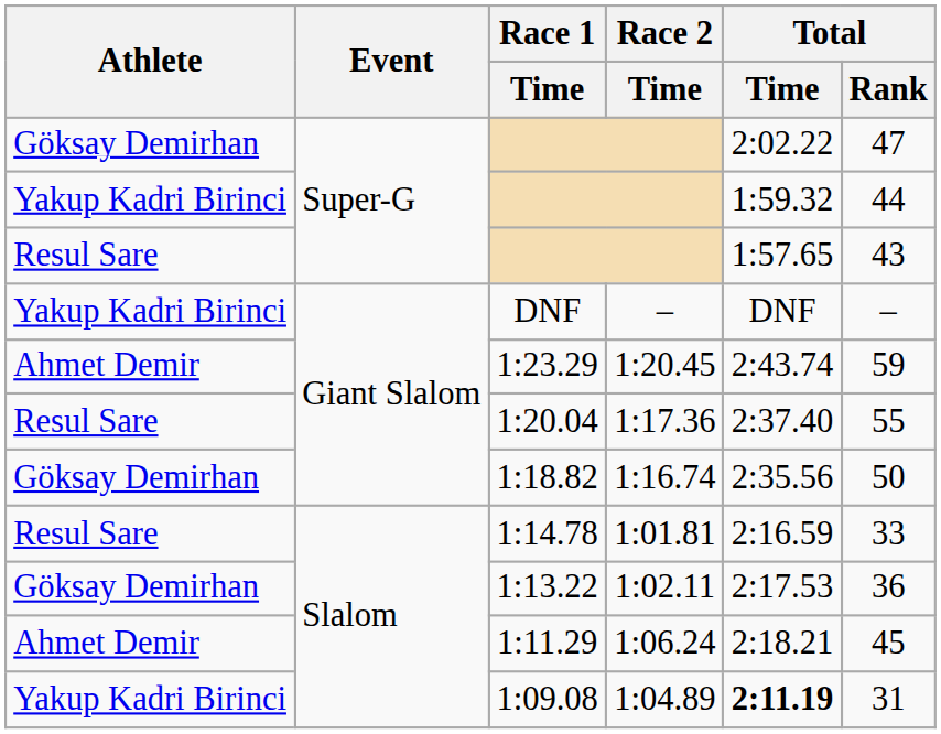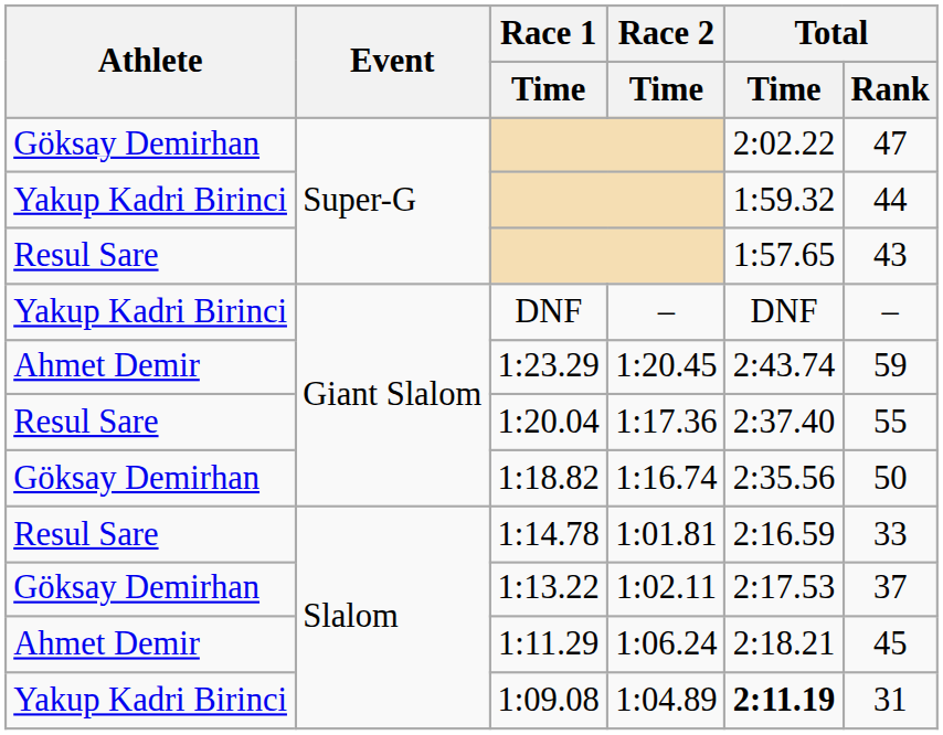 <table class="wikitable" style="font-size:90%">
 <tr>
 <th rowspan="2">Athlete</th>
 <th rowspan="2">Event</th>
 <th>Race 1</th>
 <th>Race 2</th>
 <th colspan="2">Total</th>
 </tr>
 <tr>
 <th>Time</th>
 <th>Time</th>
 <th>Time</th>
 <th>Rank</th>
 </tr>
 <tr>
 <td><a href='#'>Göksay Demirhan</a></td>
 <td rowspan="3">Super-G</td>
 <td colspan="2" bgcolor="wheat"></td>
 <td align="center">2:02.22</td>
 <td align="center">47</td>
 </tr>
 <tr>
 <td><a href='#'>Yakup Kadri Birinci</a></td>
 <td colspan="2" bgcolor="wheat"></td>
 <td align="center">1:59.32</td>
 <td align="center">44</td>
 </tr>
 <tr>
 <td><a href='#'>Resul Sare</a></td>
 <td colspan="2" bgcolor="wheat"></td>
 <td align="center">1:57.65</td>
 <td align="center">43</td>
 </tr>
 <tr>
 <td><a href='#'>Yakup Kadri Birinci</a></td>
 <td rowspan="4">Giant Slalom</td>
 <td align="center">DNF</td>
 <td align="center">–</td>
 <td align="center">DNF</td>
 <td align="center">–</td>
 </tr>
 <tr>
 <td><a href='#'>Ahmet Demir</a></td>
 <td align="center">1:23.29</td>
 <td align="center">1:20.45</td>
 <td align="center">2:43.74</td>
 <td align="center">59</td>
 </tr>
 <tr>
 <td><a href='#'>Resul Sare</a></td>
 <td align="center">1:20.04</td>
 <td align="center">1:17.36</td>
 <td align="center">2:37.40</td>
 <td align="center">55</td>
 </tr>
 <tr>
 <td><a href='#'>Göksay Demirhan</a></td>
 <td align="center">1:18.82</td>
 <td align="center">1:16.74</td>
 <td align="center">2:35.56</td>
 <td align="center">50</td>
 </tr>
 <tr>
 <td><a href='#'>Resul Sare</a></td>
 <td rowspan="4">Slalom</td>
 <td align="center">1:14.78</td>
 <td align="center">1:01.81</td>
 <td align="center">2:16.59</td>
 <td align="center">33</td>
 </tr>
 <tr>
 <td><a href='#'>Göksay Demirhan</a></td>
 <td align="center">1:13.22</td>
 <td align="center">1:02.11</td>
 <td align="center">2:17.53</td>
-<td align="center">36</td>
+<td align="center">37</td>
 </tr>
 <tr>
 <td><a href='#'>Ahmet Demir</a></td>
 <td align="center">1:11.29</td>
 <td align="center">1:06.24</td>
 <td align="center">2:18.21</td>
 <td align="center">45</td>
 </tr>
 <tr>
 <td><a href='#'>Yakup Kadri Birinci</a></td>
 <td align="center">1:09.08</td>
 <td align="center">1:04.89</td>
 <td align="center"><strong>2:11.19</strong></td>
 <td align="center">31</td>
 </tr>
 </table>
